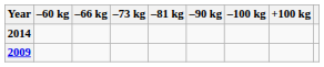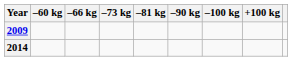 <table class="wikitable" style="font-size:90%;">
 <tr>
 <th>Year</th>
 <th>–60 kg</th>
 <th>–66 kg</th>
 <th>–73 kg</th>
 <th>–81 kg</th>
 <th>–90 kg</th>
 <th>–100 kg</th>
 <th>+100 kg</th>
 <th></th>
 </tr>
 <tr>
+<th><a href='#'>2009</a></th>
+<td></td>
+<td></td>
+<td></td>
+<td></td>
+<td></td>
+<td></td>
+<td></td>
+<td></td>
+</tr>
+<tr>
 <th>2014</th>
 <td></td>
 <td></td>
 <td></td>
 <td></td>
 <td></td>
 <td></td>
 <td></td>
 <td></td>
 </tr>
-<tr>
-<th><a href='#'>2009</a></th>
-<td></td>
-<td></td>
-<td></td>
-<td></td>
-<td></td>
-<td></td>
-<td></td>
-<td></td>
-</tr>
 </table>
